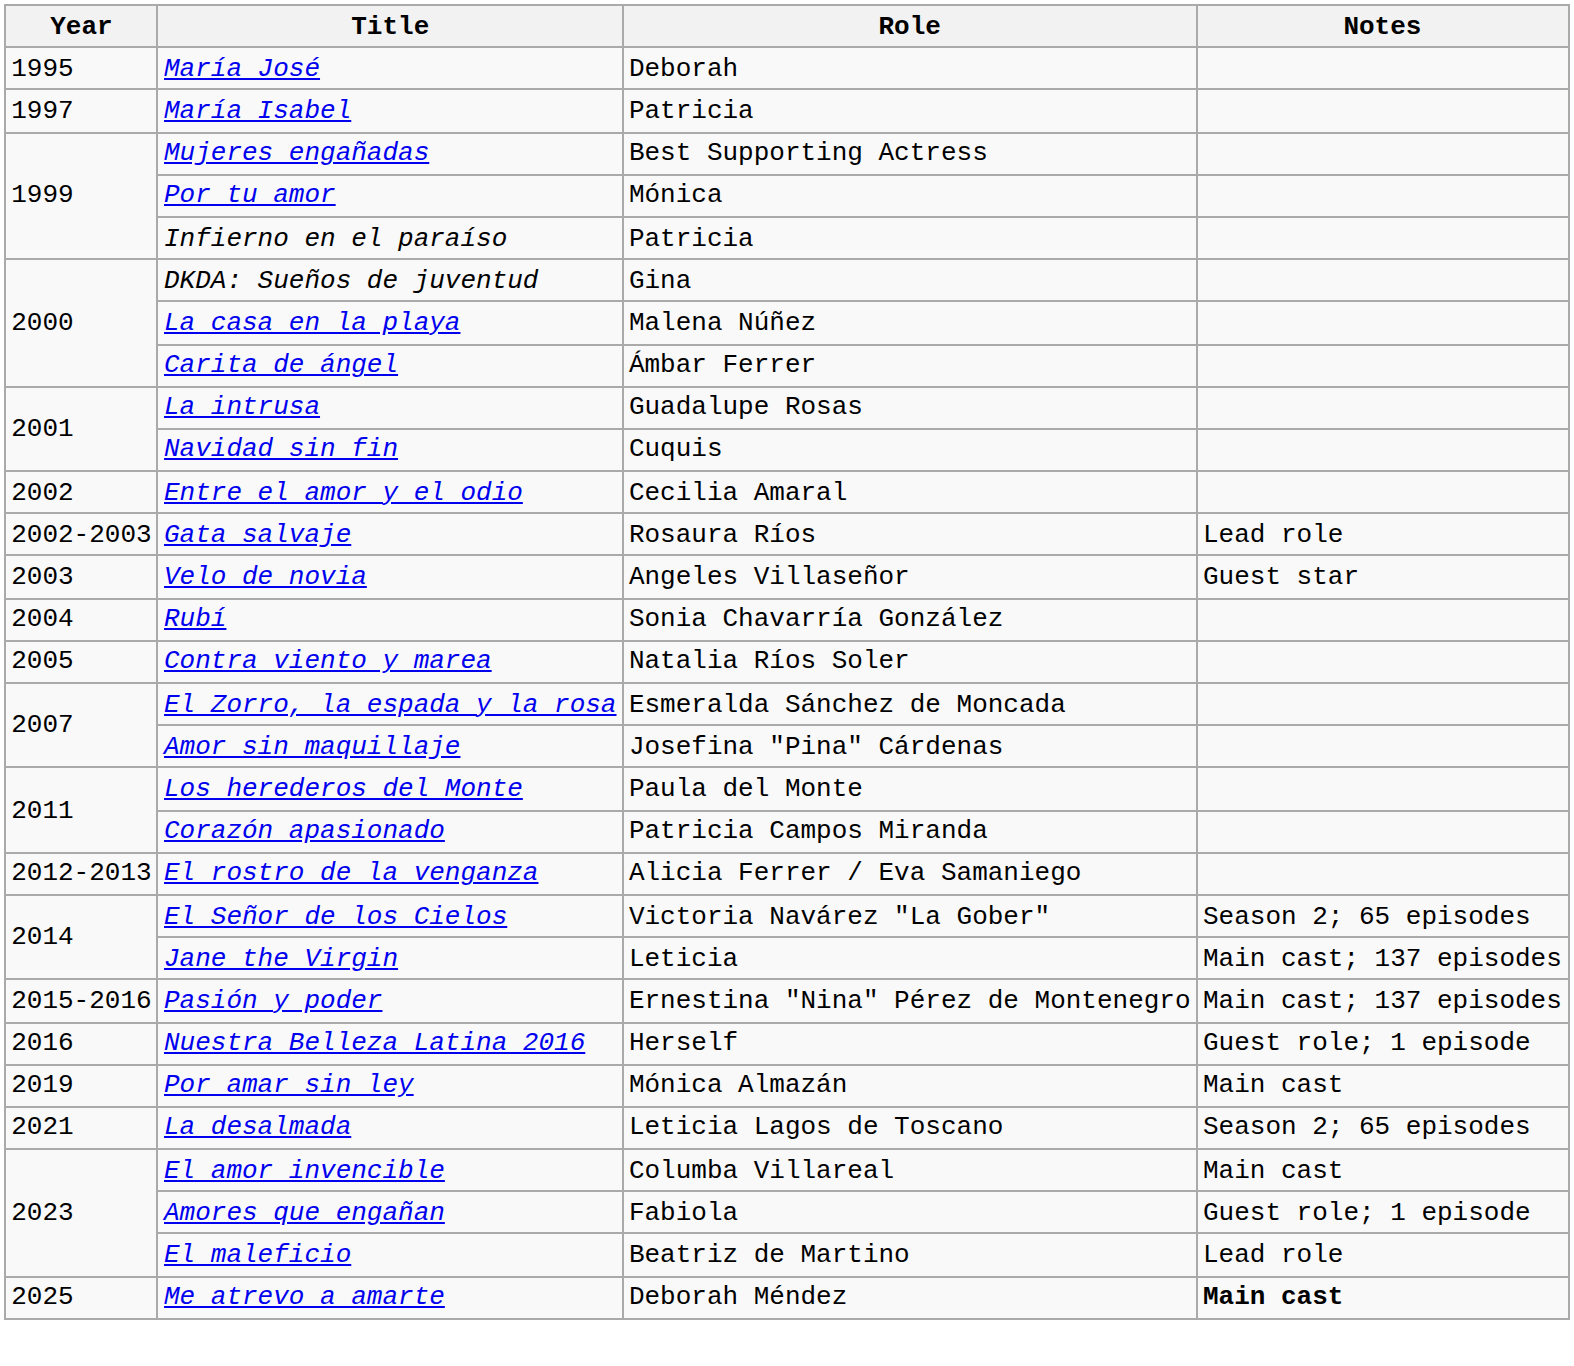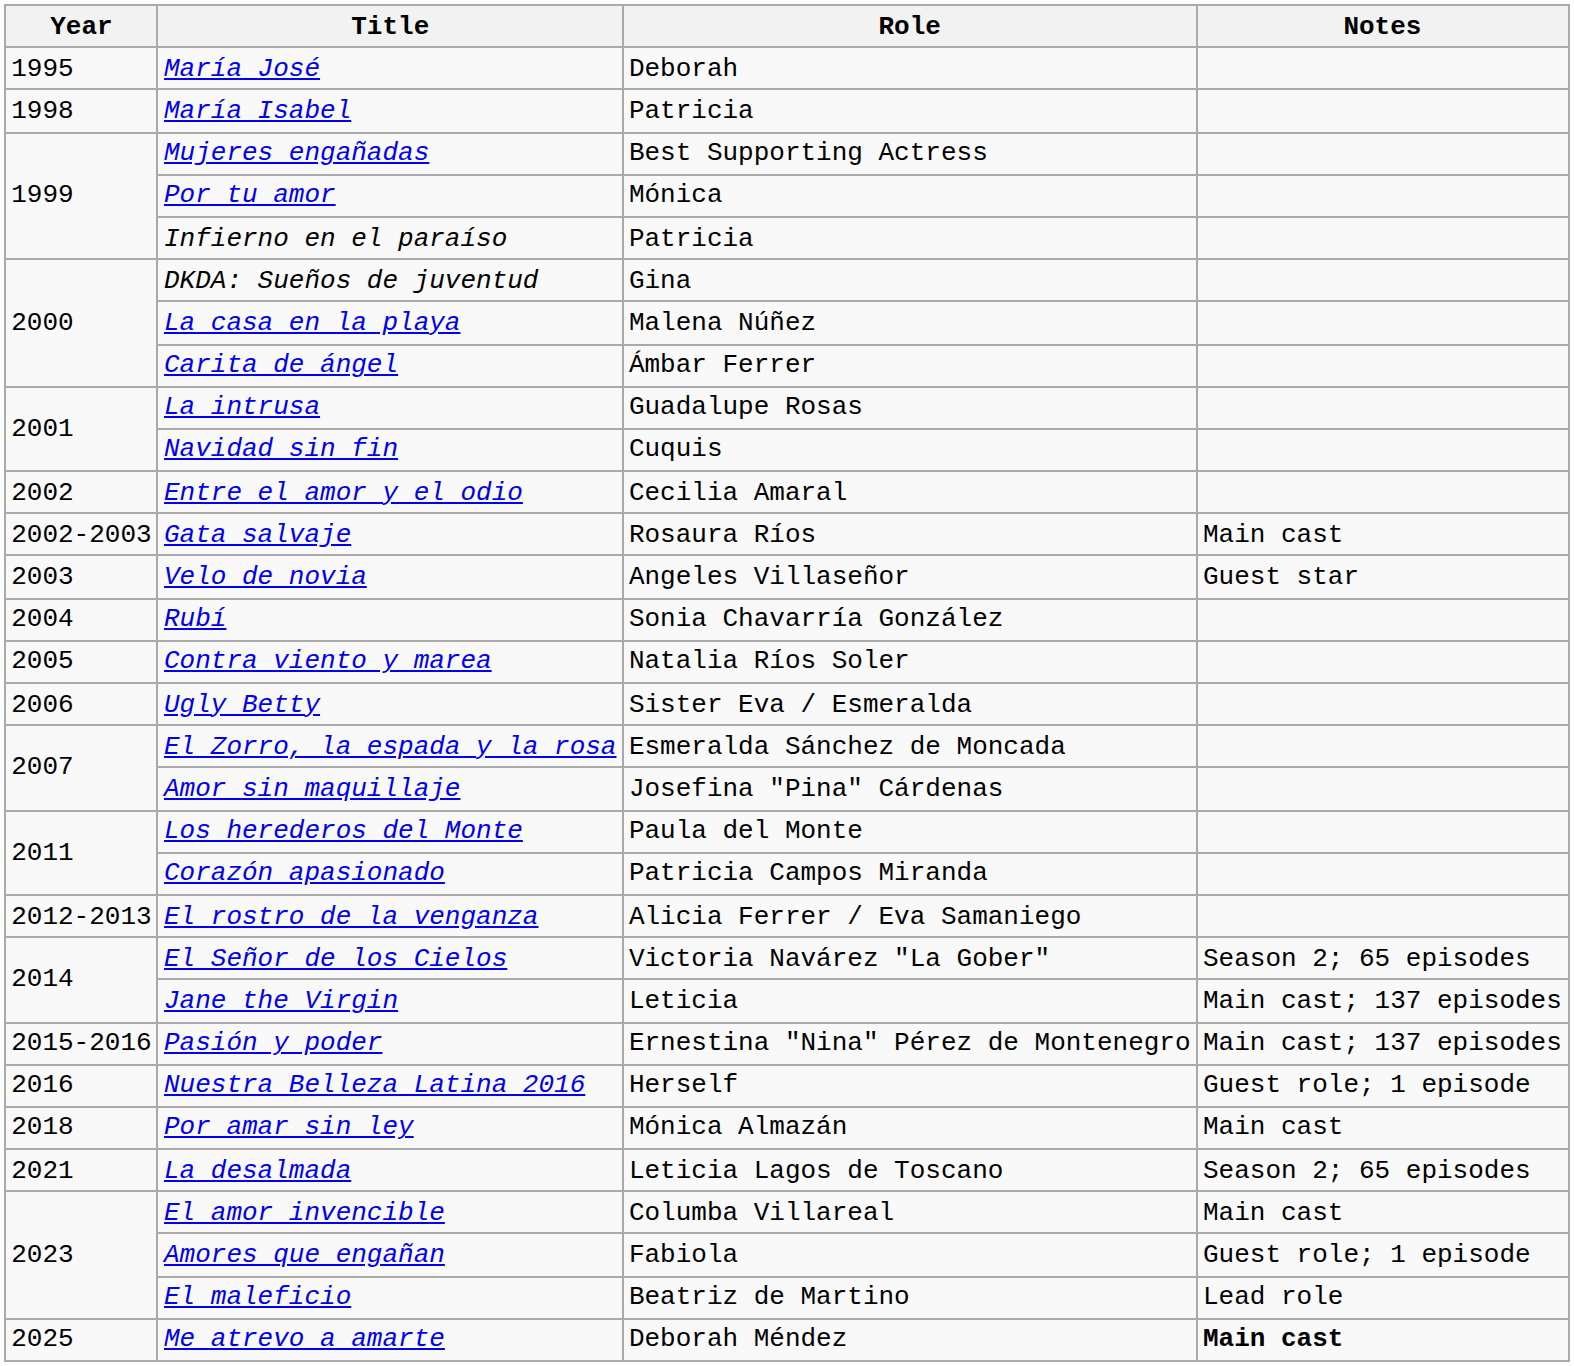 <table class="wikitable sortable">
 <tr>
 <th>Year</th>
 <th>Title</th>
 <th>Role</th>
 <th>Notes</th>
 </tr>
 <tr>
 <td>1995</td>
 <td><em><a href='#'>María José</a></em></td>
 <td>Deborah</td>
 <td></td>
 </tr>
 <tr>
-<td>1997</td>
+<td>1998</td>
 <td><em><a href='#'>María Isabel</a></em></td>
 <td>Patricia</td>
 <td></td>
 </tr>
 <tr>
 <td rowspan="3">1999</td>
 <td><em><a href='#'>Mujeres engañadas</a></em></td>
 <td>Best Supporting Actress</td>
 <td></td>
 </tr>
 <tr>
 <td><em><a href='#'>Por tu amor</a></em></td>
 <td>Mónica</td>
 <td></td>
 </tr>
 <tr>
 <td><em>Infierno en el paraíso</em></td>
 <td>Patricia</td>
 <td></td>
 </tr>
 <tr>
 <td rowspan="3">2000</td>
 <td><em>DKDA: Sueños de juventud</em></td>
 <td>Gina</td>
 <td></td>
 </tr>
 <tr>
 <td><em><a href='#'>La casa en la playa</a></em></td>
 <td>Malena Núñez</td>
 <td></td>
 </tr>
 <tr>
 <td><em><a href='#'>Carita de ángel</a></em></td>
 <td>Ámbar Ferrer</td>
 <td></td>
 </tr>
 <tr>
 <td rowspan="2">2001</td>
 <td><em><a href='#'>La intrusa</a></em></td>
 <td>Guadalupe Rosas</td>
 <td></td>
 </tr>
 <tr>
 <td><em><a href='#'>Navidad sin fin</a></em></td>
 <td>Cuquis</td>
 <td></td>
 </tr>
 <tr>
 <td>2002</td>
 <td><em><a href='#'>Entre el amor y el odio</a></em></td>
 <td>Cecilia Amaral</td>
 <td></td>
 </tr>
 <tr>
 <td>2002-2003</td>
 <td><em><a href='#'>Gata salvaje</a></em></td>
 <td>Rosaura Ríos</td>
-<td>Lead role</td>
+<td>Main cast</td>
 </tr>
 <tr>
 <td>2003</td>
 <td><em><a href='#'>Velo de novia</a></em></td>
 <td>Angeles Villaseñor</td>
 <td>Guest star</td>
 </tr>
 <tr>
 <td>2004</td>
 <td><em><a href='#'>Rubí</a></em></td>
 <td>Sonia Chavarría González</td>
 <td></td>
 </tr>
 <tr>
 <td>2005</td>
 <td><em><a href='#'>Contra viento y marea</a></em></td>
 <td>Natalia Ríos Soler</td>
+<td></td>
+</tr>
+<tr>
+<td>2006</td>
+<td><em><a href='#'>Ugly Betty</a></em></td>
+<td>Sister Eva / Esmeralda</td>
 <td></td>
 </tr>
 <tr>
 <td rowspan="2">2007</td>
 <td><em><a href='#'>El Zorro, la espada y la rosa</a></em></td>
 <td>Esmeralda Sánchez de Moncada</td>
 <td></td>
 </tr>
 <tr>
 <td><em><a href='#'>Amor sin maquillaje</a></em></td>
 <td>Josefina "Pina" Cárdenas</td>
 <td></td>
 </tr>
 <tr>
 <td rowspan="2">2011</td>
 <td><em><a href='#'>Los herederos del Monte</a></em></td>
 <td>Paula del Monte</td>
 <td></td>
 </tr>
 <tr>
 <td><em><a href='#'>Corazón apasionado</a></em></td>
 <td>Patricia Campos Miranda</td>
 <td></td>
 </tr>
 <tr>
 <td>2012-2013</td>
 <td><em><a href='#'>El rostro de la venganza</a></em></td>
 <td>Alicia Ferrer / Eva Samaniego</td>
 <td></td>
 </tr>
 <tr>
 <td rowspan="2">2014</td>
 <td><em><a href='#'>El Señor de los Cielos</a></em></td>
 <td>Victoria Navárez "La Gober"</td>
 <td>Season 2; 65 episodes</td>
 </tr>
 <tr>
 <td><em><a href='#'>Jane the Virgin</a></em></td>
 <td>Leticia</td>
 <td>Main cast; 137 episodes</td>
 </tr>
 <tr>
 <td>2015-2016</td>
 <td><em><a href='#'>Pasión y poder</a></em></td>
 <td>Ernestina "Nina" Pérez de Montenegro</td>
 <td>Main cast; 137 episodes</td>
 </tr>
 <tr>
 <td>2016</td>
 <td><em><a href='#'>Nuestra Belleza Latina 2016</a></em></td>
 <td>Herself</td>
 <td>Guest role; 1 episode</td>
 </tr>
 <tr>
-<td>2019</td>
+<td>2018</td>
 <td><em><a href='#'>Por amar sin ley</a></em></td>
 <td>Mónica Almazán</td>
 <td>Main cast</td>
 </tr>
 <tr>
 <td>2021</td>
 <td><em><a href='#'>La desalmada</a></em></td>
 <td>Leticia Lagos de Toscano</td>
 <td>Season 2; 65 episodes</td>
 </tr>
 <tr>
 <td rowspan=3>2023</td>
 <td><em><a href='#'>El amor invencible</a></em></td>
 <td>Columba Villareal</td>
 <td>Main cast</td>
 </tr>
 <tr>
 <td><em><a href='#'>Amores que engañan</a></em></td>
 <td>Fabiola</td>
 <td>Guest role; 1 episode</td>
 </tr>
 <tr>
 <td><em><a href='#'>El maleficio</a></em></td>
 <td>Beatriz de Martino</td>
 <td>Lead role</td>
 </tr>
 <tr>
 <td>2025</td>
 <td><em><a href='#'>Me atrevo a amarte</a></em></td>
 <td>Deborah Méndez</td>
 <td><strong>Main cast</strong></td>
 </tr>
 </table>
